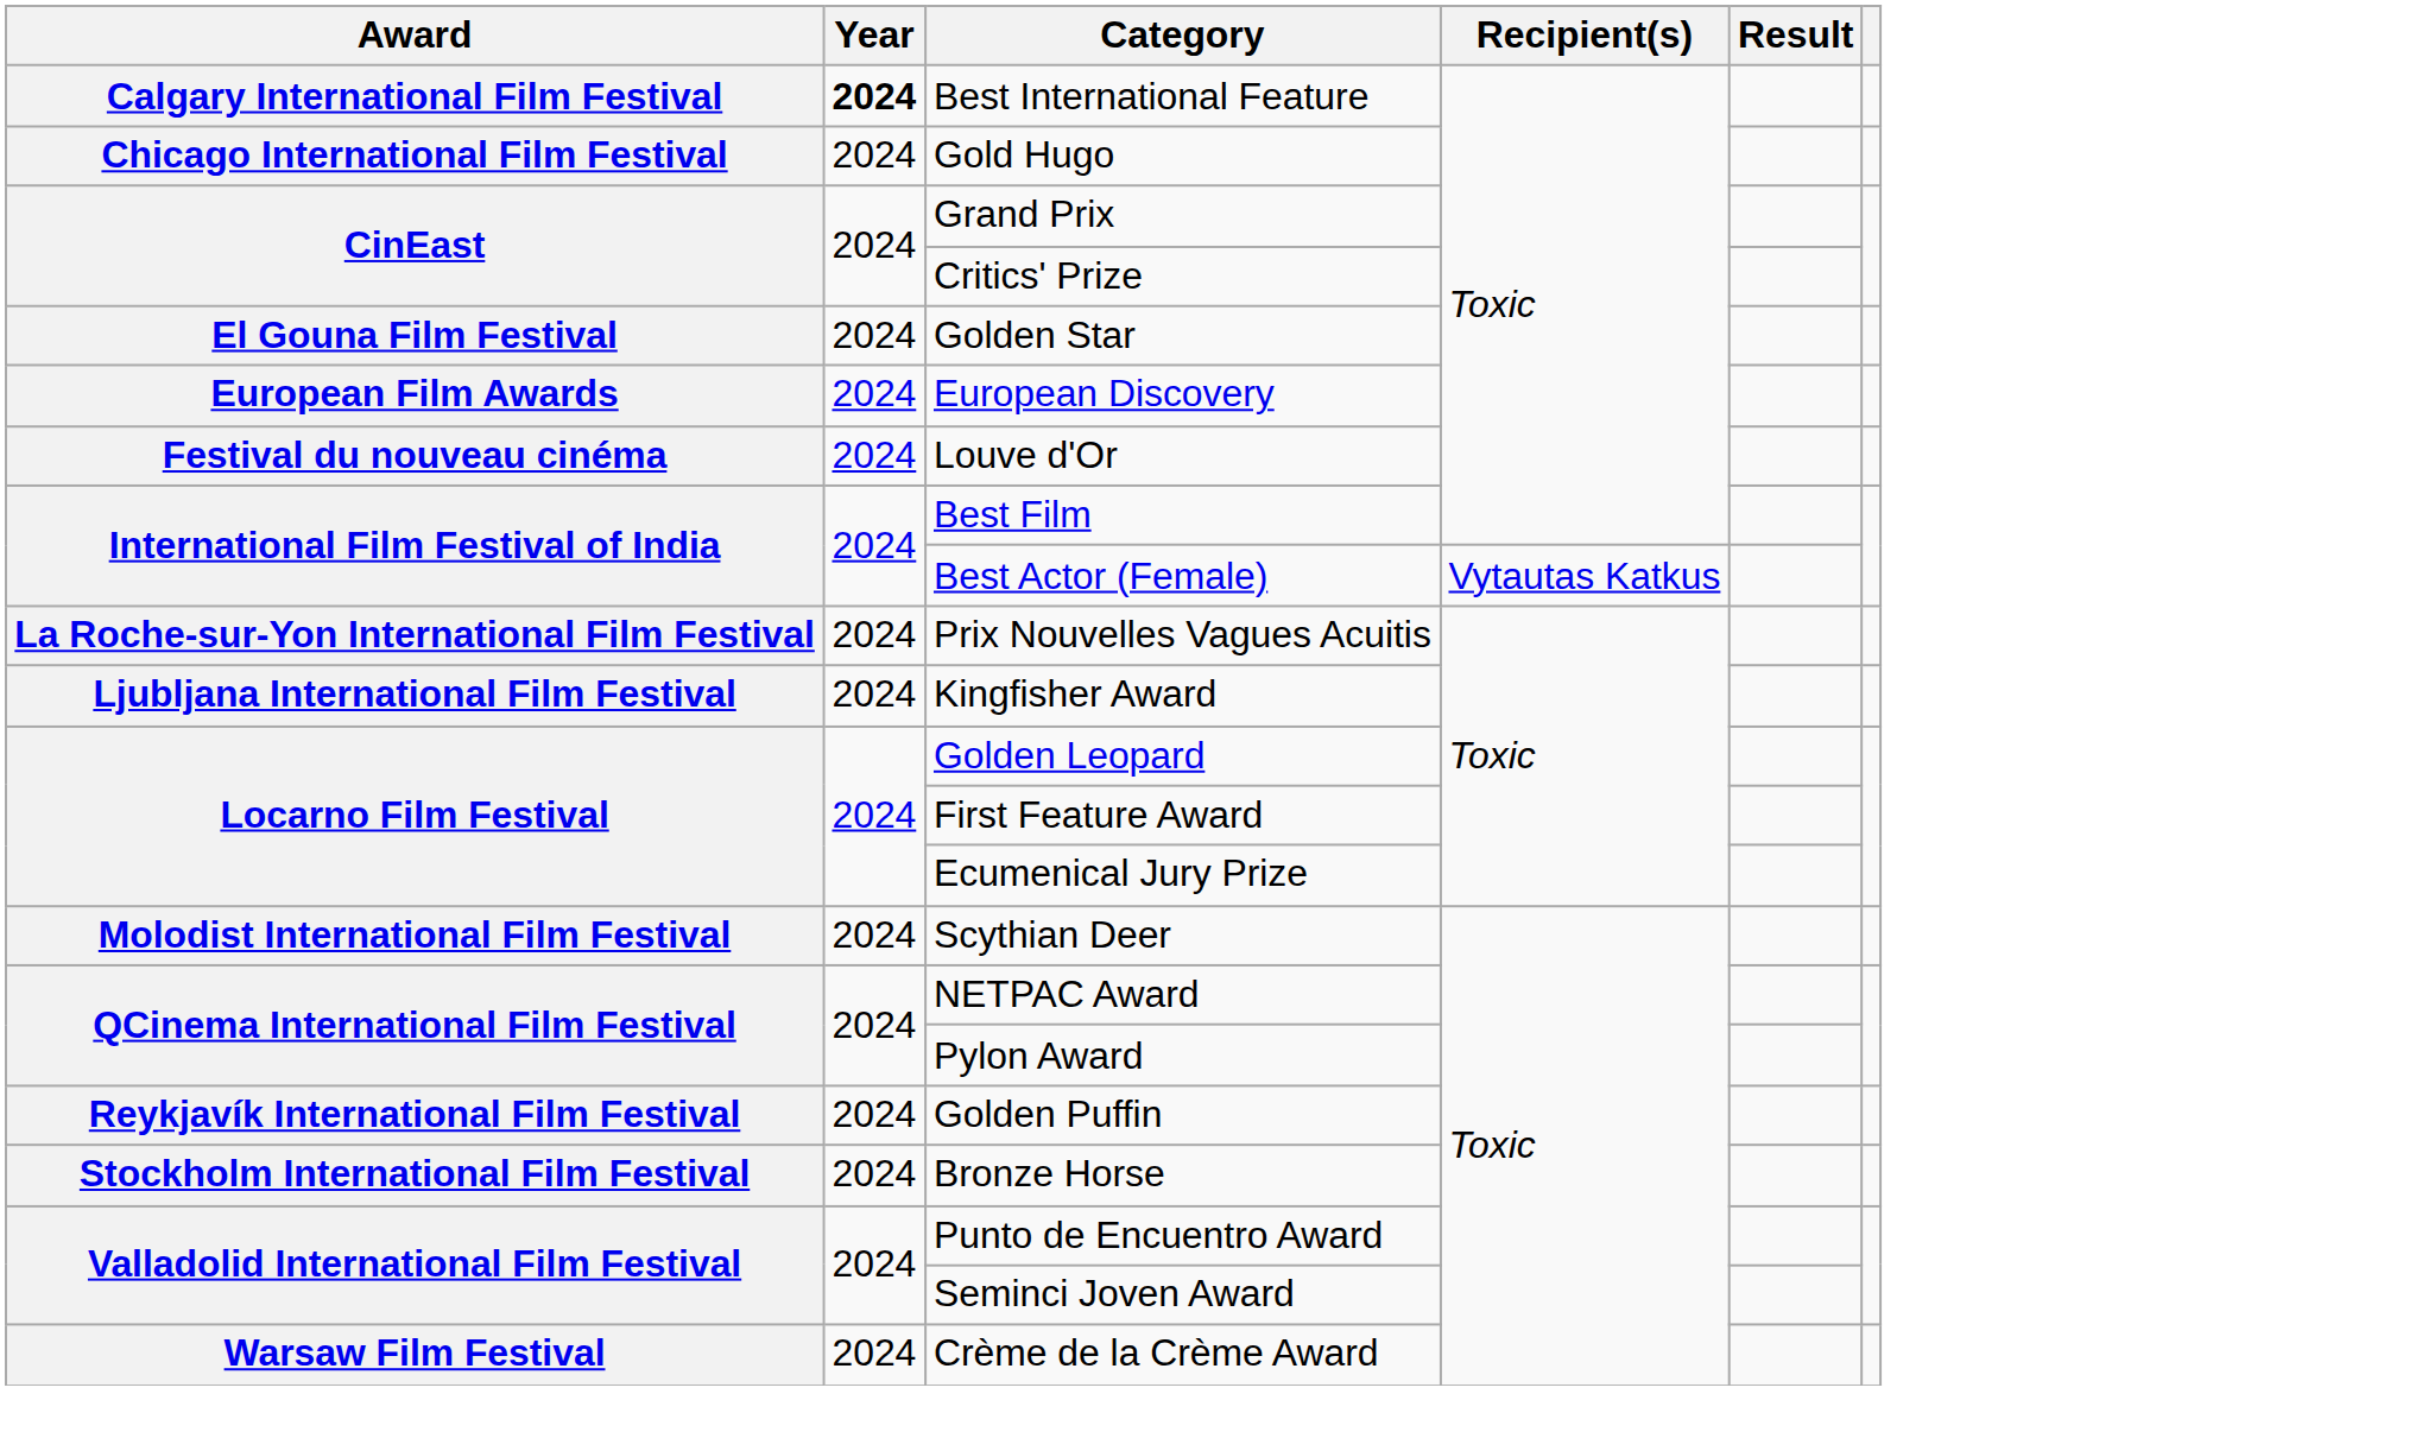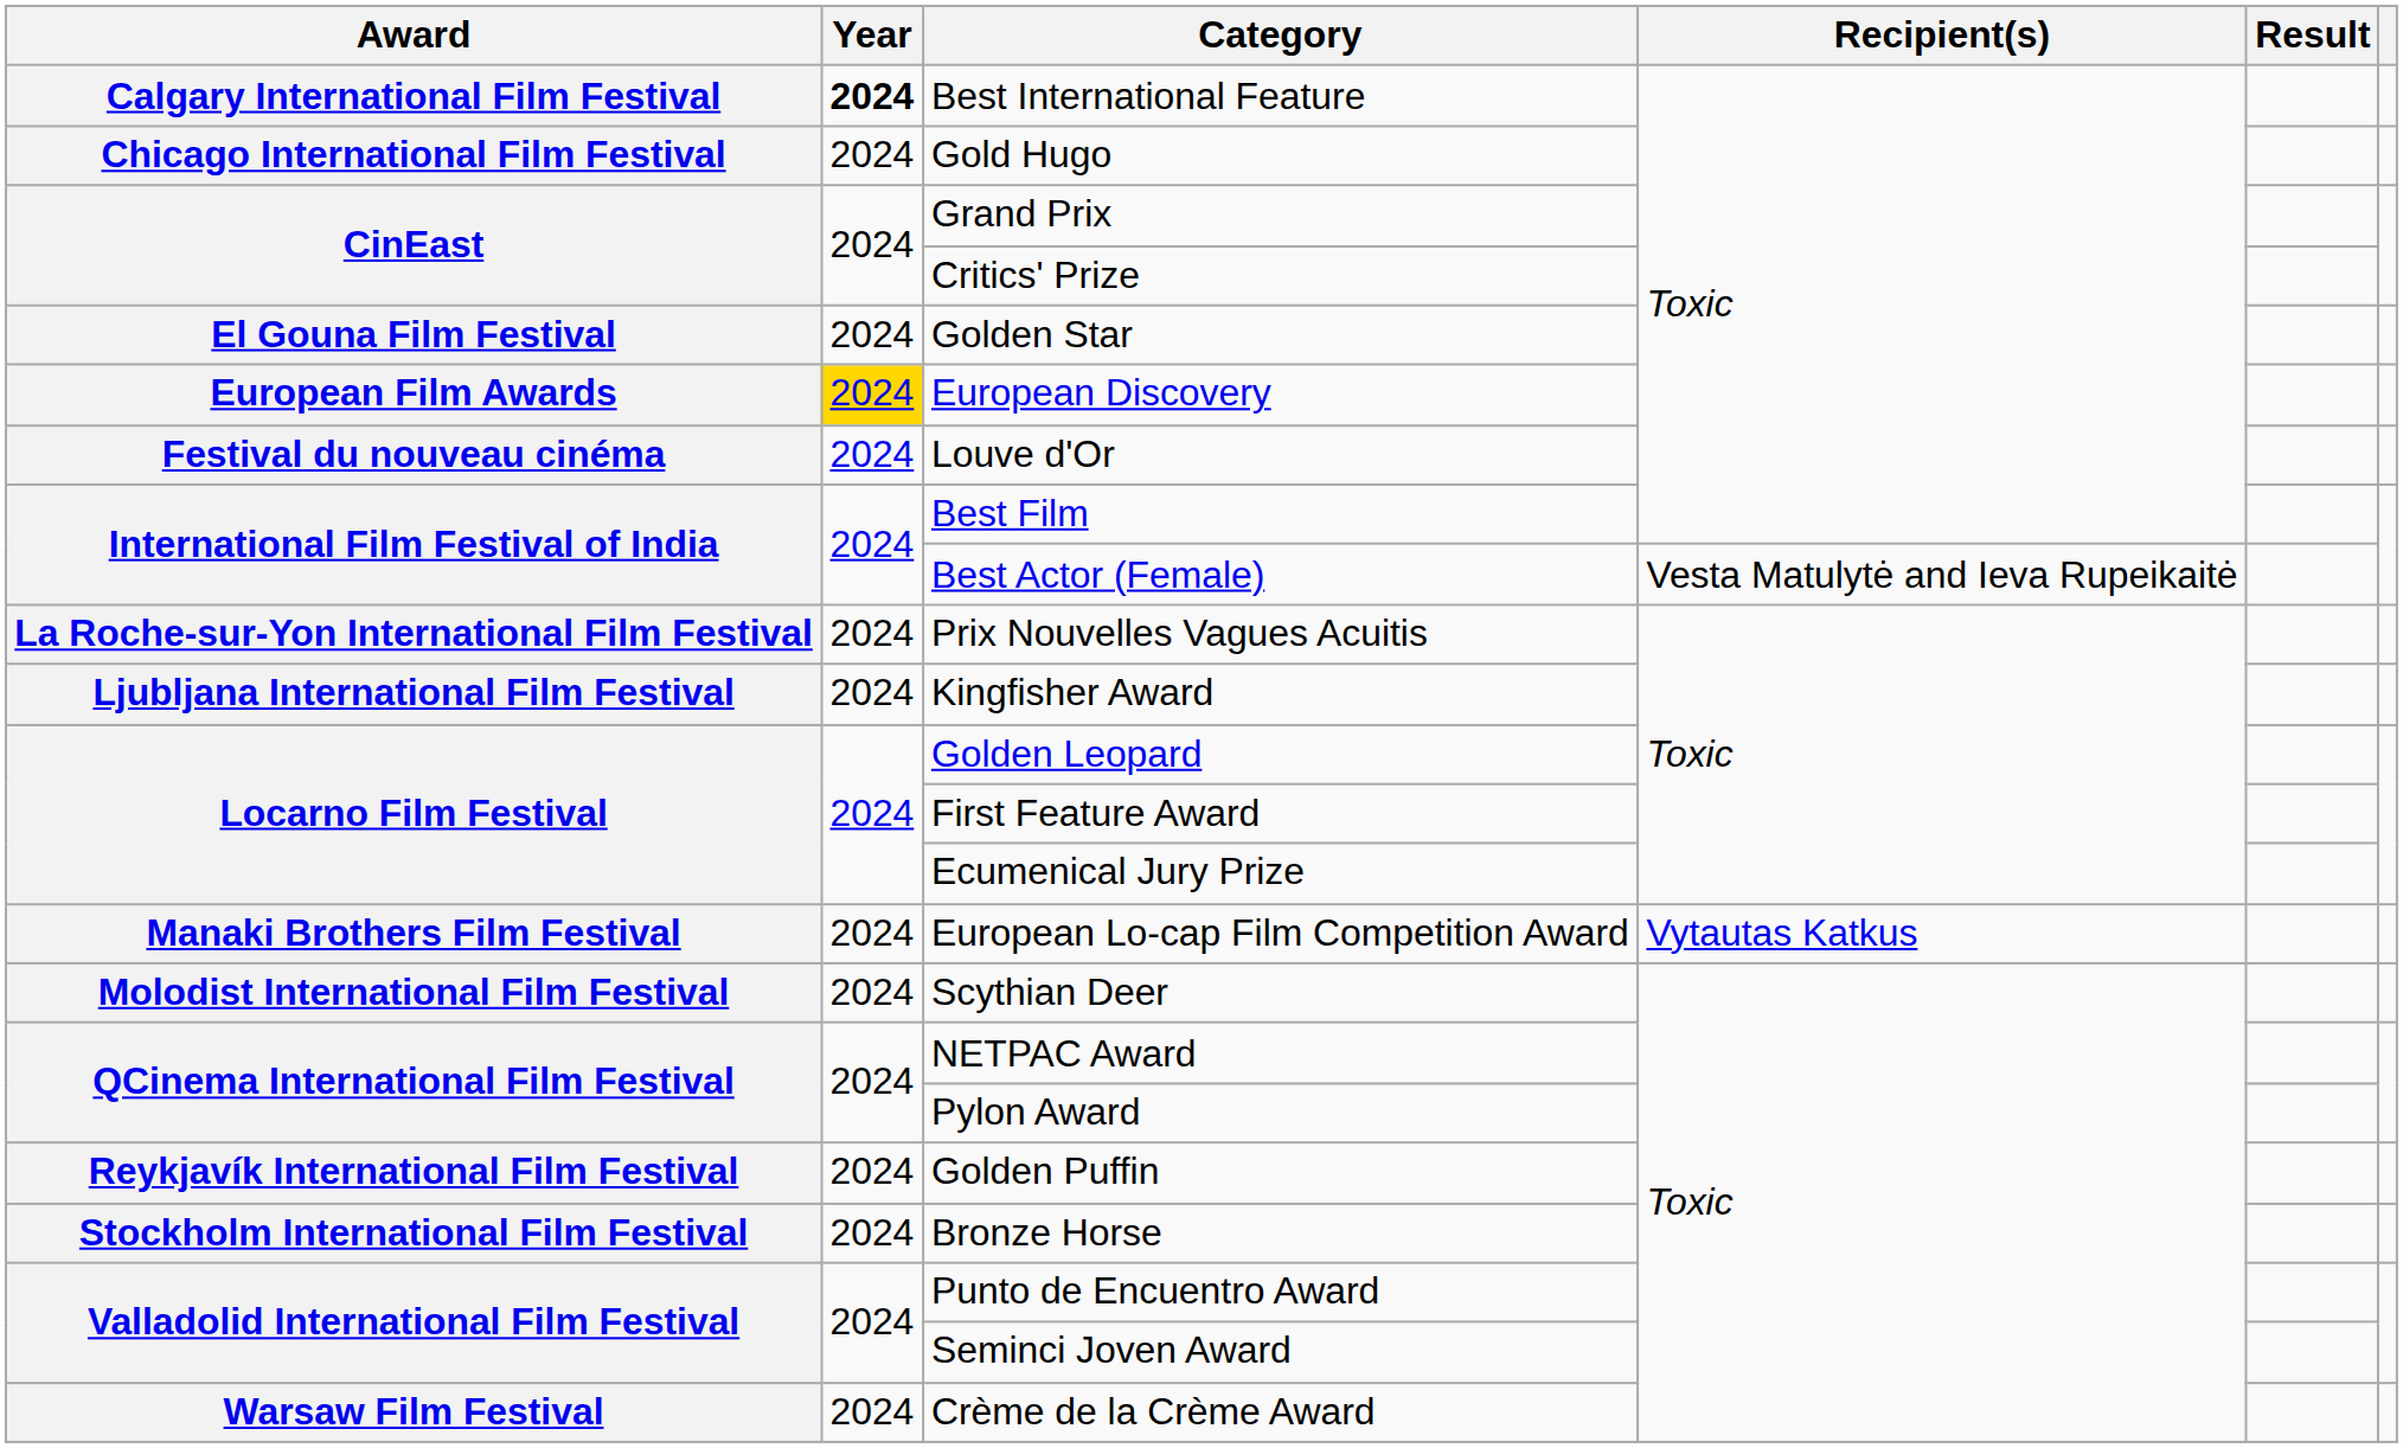 <table class="wikitable plainrowheaders sortable">
 <tr>
 <th>Award</th>
 <th>Year</th>
 <th>Category</th>
 <th>Recipient(s)</th>
 <th>Result</th>
 <th class="unsortable"></th>
 </tr>
 <tr>
 <th scope="row"><a href='#'>Calgary International Film Festival</a></th>
 <td><strong>2024</strong></td>
 <td>Best International Feature</td>
 <td rowspan="8"><em>Toxic</em></td>
 <td></td>
 <td></td>
 </tr>
 <tr>
 <th scope="row"><a href='#'>Chicago International Film Festival</a></th>
 <td>2024</td>
 <td>Gold Hugo</td>
 <td></td>
 <td></td>
 </tr>
 <tr>
 <th rowspan="2" ! scope="row"><a href='#'>CinEast</a></th>
 <td rowspan="2">2024</td>
 <td>Grand Prix</td>
 <td></td>
 <td rowspan="2" align="center"></td>
 </tr>
 <tr>
 <td>Critics' Prize</td>
 <td></td>
 </tr>
 <tr>
 <th scope="row"><a href='#'>El Gouna Film Festival</a></th>
 <td>2024</td>
 <td>Golden Star</td>
 <td></td>
 <td></td>
 </tr>
 <tr>
 <th scope="row"><a href='#'>European Film Awards</a></th>
-<td><a href='#'>2024</a></td>
+<td style="background: gold;"><a href='#'>2024</a></td>
 <td><a href='#'>European Discovery</a></td>
 <td></td>
 <td></td>
 </tr>
 <tr>
 <th scope="row"><a href='#'>Festival du nouveau cinéma</a></th>
 <td><a href='#'>2024</a></td>
 <td>Louve d'Or</td>
 <td></td>
 <td></td>
 </tr>
 <tr>
 <th rowspan="2" scope="row" !><a href='#'>International Film Festival of India</a></th>
 <td rowspan="2"><a href='#'>2024</a></td>
 <td><a href='#'>Best Film</a></td>
 <td></td>
 <td rowspan="2"></td>
 </tr>
 <tr>
 <td><a href='#'>Best Actor (Female)</a></td>
-<td><a href='#'>Vytautas Katkus</a></td>
+<td>Vesta Matulytė and Ieva Rupeikaitė</td>
 <td></td>
 </tr>
 <tr>
 <th scope="row"><a href='#'>La Roche-sur-Yon International Film Festival</a></th>
 <td>2024</td>
 <td>Prix Nouvelles Vagues Acuitis</td>
 <td rowspan="5"><em>Toxic</em></td>
 <td></td>
 <td></td>
 </tr>
 <tr>
 <th scope="row"><a href='#'>Ljubljana International Film Festival</a></th>
 <td>2024</td>
 <td>Kingfisher Award</td>
 <td></td>
 <td></td>
 </tr>
 <tr>
 <th rowspan="3" scope="row" !><a href='#'>Locarno Film Festival</a></th>
 <td rowspan="3"><a href='#'>2024</a></td>
 <td><a href='#'>Golden Leopard</a></td>
 <td></td>
 <td rowspan="3" align="center"></td>
 </tr>
 <tr>
 <td>First Feature Award</td>
 <td></td>
 </tr>
 <tr>
 <td>Ecumenical Jury Prize</td>
+<td></td>
+</tr>
+<tr>
+<th scope="row"><a href='#'>Manaki Brothers Film Festival</a></th>
+<td>2024</td>
+<td>European Lo-cap Film Competition Award</td>
+<td><a href='#'>Vytautas Katkus</a></td>
+<td></td>
 <td></td>
 </tr>
 <tr>
 <th scope="row"><a href='#'>Molodist International Film Festival</a></th>
 <td>2024</td>
 <td>Scythian Deer</td>
 <td rowspan="8"><em>Toxic</em></td>
 <td></td>
 <td></td>
 </tr>
 <tr>
 <th rowspan="2" ! scope="row"><a href='#'>QCinema International Film Festival</a></th>
 <td rowspan="2">2024</td>
 <td>NETPAC Award</td>
 <td></td>
 <td rowspan="2"></td>
 </tr>
 <tr>
 <td>Pylon Award</td>
 <td></td>
 </tr>
 <tr>
 <th scope="row"><a href='#'>Reykjavík International Film Festival</a></th>
 <td>2024</td>
 <td>Golden Puffin</td>
 <td></td>
 <td></td>
 </tr>
 <tr>
 <th scope="row"><a href='#'>Stockholm International Film Festival</a></th>
 <td>2024</td>
 <td>Bronze Horse</td>
 <td></td>
 <td></td>
 </tr>
 <tr>
 <th rowspan="2" ! scope="row"><a href='#'>Valladolid International Film Festival</a></th>
 <td rowspan="2">2024</td>
 <td>Punto de Encuentro Award</td>
 <td></td>
 <td rowspan="2" align="center"></td>
 </tr>
 <tr>
 <td>Seminci Joven Award</td>
 <td></td>
 </tr>
 <tr>
 <th scope="row"><a href='#'>Warsaw Film Festival</a></th>
 <td>2024</td>
 <td>Crème de la Crème Award</td>
 <td></td>
 <td></td>
 </tr>
 </table>
